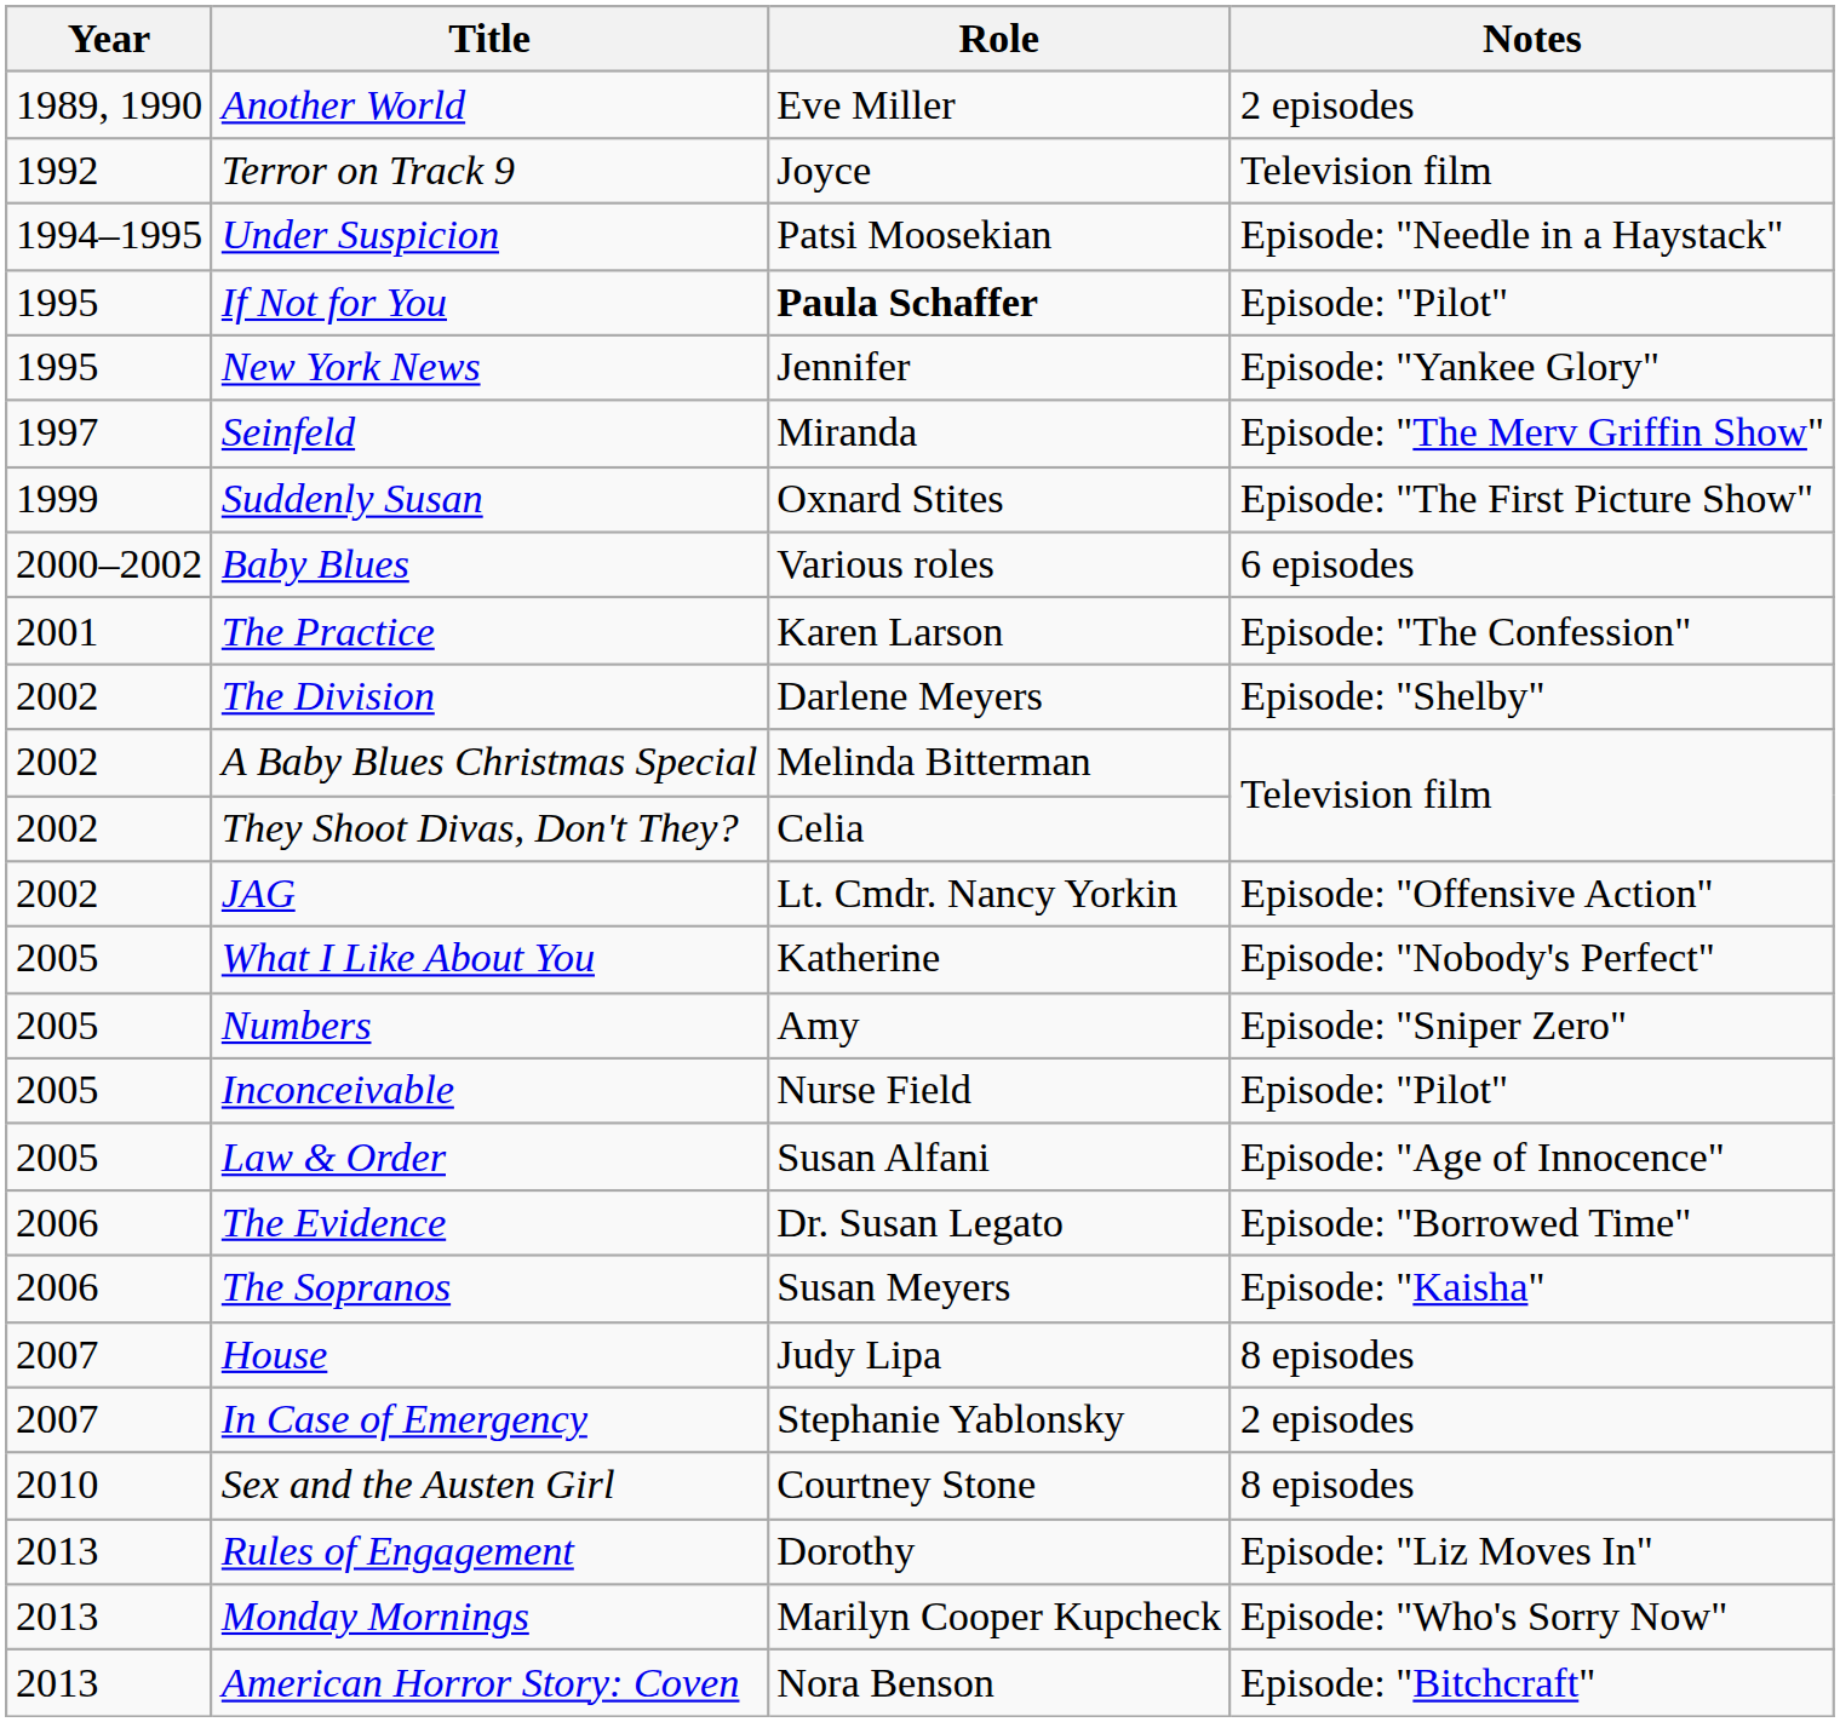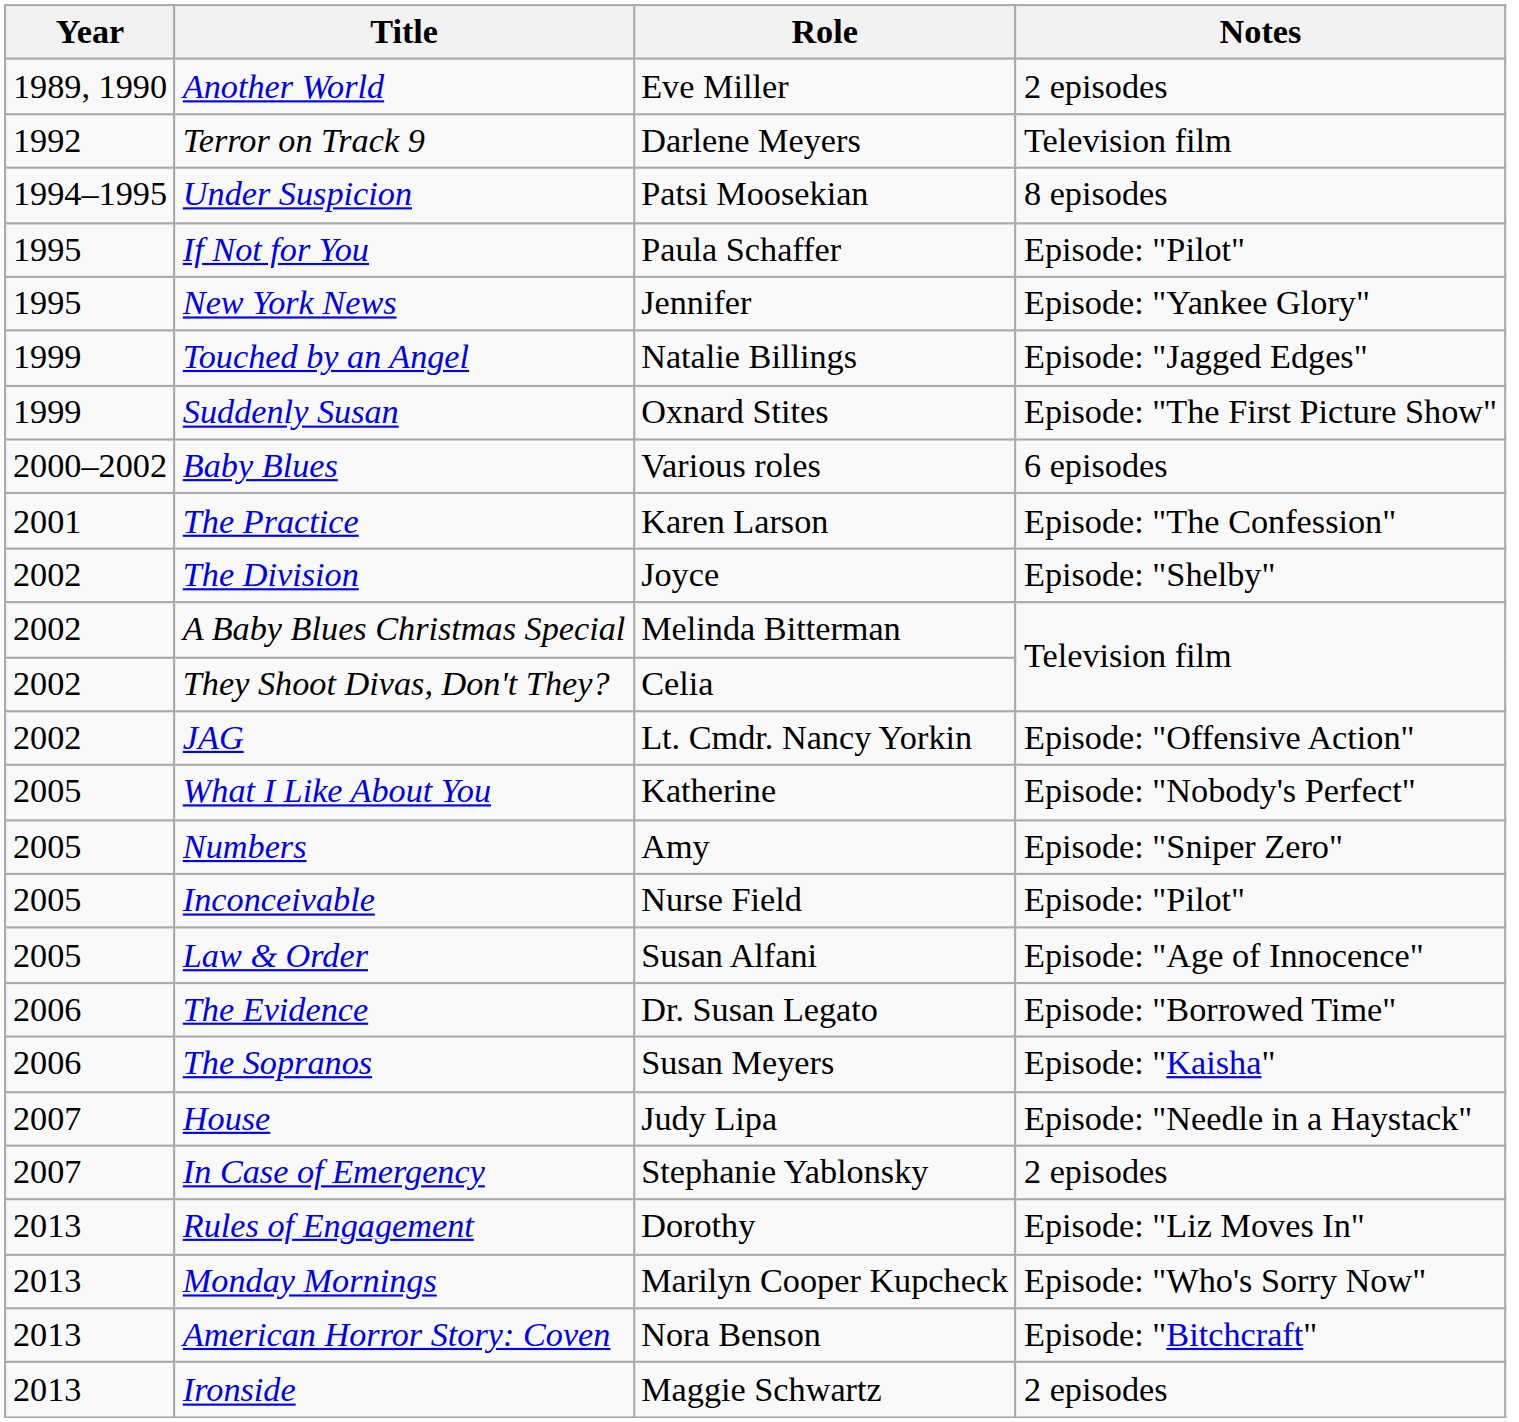 <table class="wikitable sortable">
 <tr>
 <th>Year</th>
 <th>Title</th>
 <th>Role</th>
 <th>Notes</th>
 </tr>
 <tr>
 <td>1989, 1990</td>
 <td><a href='#'><em>Another World</em></a></td>
 <td>Eve Miller</td>
 <td>2 episodes</td>
 </tr>
 <tr>
 <td>1992</td>
 <td><em>Terror on Track 9</em></td>
-<td>Joyce</td>
+<td>Darlene Meyers</td>
 <td>Television film</td>
 </tr>
 <tr>
 <td>1994–1995</td>
 <td><a href='#'><em>Under Suspicion</em></a></td>
 <td>Patsi Moosekian</td>
-<td>Episode: "Needle in a Haystack"</td>
+<td>8 episodes</td>
 </tr>
 <tr>
 <td>1995</td>
 <td><a href='#'><em>If Not for You</em></a></td>
-<td><strong>Paula Schaffer</strong></td>
+<td>Paula Schaffer</td>
 <td>Episode: "Pilot"</td>
 </tr>
 <tr>
 <td>1995</td>
 <td><em><a href='#'>New York News</a></em></td>
 <td>Jennifer</td>
 <td>Episode: "Yankee Glory"</td>
 </tr>
 <tr>
-<td>1997</td>
-<td><em><a href='#'>Seinfeld</a></em></td>
-<td>Miranda</td>
-<td>Episode: "<a href='#'>The Merv Griffin Show</a>"</td>
+<td>1999</td>
+<td><em><a href='#'>Touched by an Angel</a></em></td>
+<td>Natalie Billings</td>
+<td>Episode: "Jagged Edges"</td>
 </tr>
 <tr>
 <td>1999</td>
 <td><em><a href='#'>Suddenly Susan</a></em></td>
 <td>Oxnard Stites</td>
 <td>Episode: "The First Picture Show"</td>
 </tr>
 <tr>
 <td>2000–2002</td>
 <td><a href='#'><em>Baby Blues</em></a></td>
 <td>Various roles</td>
 <td>6 episodes</td>
 </tr>
 <tr>
 <td>2001</td>
 <td><em><a href='#'>The Practice</a></em></td>
 <td>Karen Larson</td>
 <td>Episode: "The Confession"</td>
 </tr>
 <tr>
 <td>2002</td>
 <td><em><a href='#'>The Division</a></em></td>
-<td>Darlene Meyers</td>
+<td>Joyce</td>
 <td>Episode: "Shelby"</td>
 </tr>
 <tr>
 <td>2002</td>
 <td><em>A Baby Blues Christmas Special</em></td>
 <td>Melinda Bitterman</td>
 <td rowspan="2">Television film</td>
 </tr>
 <tr>
 <td>2002</td>
 <td><em>They Shoot Divas, Don't They?</em></td>
 <td>Celia</td>
 </tr>
 <tr>
 <td>2002</td>
 <td><a href='#'><em>JAG</em></a></td>
 <td>Lt. Cmdr. Nancy Yorkin</td>
 <td>Episode: "Offensive Action"</td>
 </tr>
 <tr>
 <td>2005</td>
 <td><a href='#'><em>What I Like About You</em></a></td>
 <td>Katherine</td>
 <td>Episode: "Nobody's Perfect"</td>
 </tr>
 <tr>
 <td>2005</td>
 <td><a href='#'><em>Numbers</em></a></td>
 <td>Amy</td>
 <td>Episode: "Sniper Zero"</td>
 </tr>
 <tr>
 <td>2005</td>
 <td><a href='#'><em>Inconceivable</em></a></td>
 <td>Nurse Field</td>
 <td>Episode: "Pilot"</td>
 </tr>
 <tr>
 <td>2005</td>
 <td><em><a href='#'>Law & Order</a></em></td>
 <td>Susan Alfani</td>
 <td>Episode: "Age of Innocence"</td>
 </tr>
 <tr>
 <td>2006</td>
 <td><a href='#'><em>The Evidence</em></a></td>
 <td>Dr. Susan Legato</td>
 <td>Episode: "Borrowed Time"</td>
 </tr>
 <tr>
 <td>2006</td>
 <td><em><a href='#'>The Sopranos</a></em></td>
 <td>Susan Meyers</td>
 <td>Episode: "<a href='#'>Kaisha</a>"</td>
 </tr>
 <tr>
 <td>2007</td>
 <td><a href='#'><em>House</em></a></td>
 <td>Judy Lipa</td>
-<td>8 episodes</td>
+<td>Episode: "Needle in a Haystack"</td>
 </tr>
 <tr>
 <td>2007</td>
 <td><a href='#'><em>In Case of Emergency</em></a></td>
 <td>Stephanie Yablonsky</td>
 <td>2 episodes</td>
-</tr>
-<tr>
-<td>2010</td>
-<td><em>Sex and the Austen Girl</em></td>
-<td>Courtney Stone</td>
-<td>8 episodes</td>
 </tr>
 <tr>
 <td>2013</td>
 <td><a href='#'><em>Rules of Engagement</em></a></td>
 <td>Dorothy</td>
 <td>Episode: "Liz Moves In"</td>
 </tr>
 <tr>
 <td>2013</td>
 <td><em><a href='#'>Monday Mornings</a></em></td>
 <td>Marilyn Cooper Kupcheck</td>
 <td>Episode: "Who's Sorry Now"</td>
 </tr>
 <tr>
 <td>2013</td>
 <td><em><a href='#'>American Horror Story: Coven</a></em></td>
 <td>Nora Benson</td>
 <td>Episode: "<a href='#'>Bitchcraft</a>"</td>
 </tr>
+<tr>
+<td>2013</td>
+<td><a href='#'><em>Ironside</em></a></td>
+<td>Maggie Schwartz</td>
+<td>2 episodes</td>
+</tr>
 </table>
